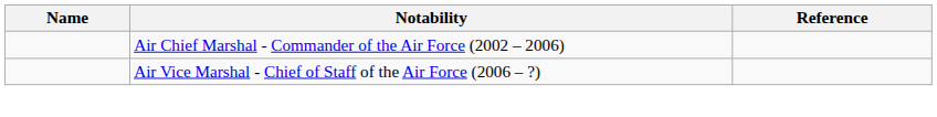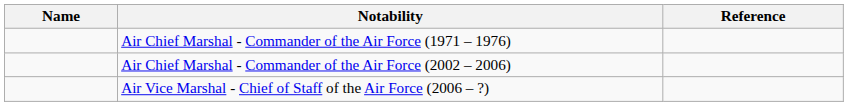 <table class="wikitable sortable" style="width:100%">
 <tr>
 <th style="width:*;">Name</th>
 <th style="width:65%;" class="unsortable">Notability</th>
 <th style="width:*;" class="unsortable">Reference</th>
+</tr>
+<tr>
+<td></td>
+<td><a href='#'>Air Chief Marshal</a> - <a href='#'>Commander of the Air Force</a> (1971 – 1976)</td>
+<td style="text-align:center;"></td>
 </tr>
 <tr>
 <td></td>
 <td><a href='#'>Air Chief Marshal</a> - <a href='#'>Commander of the Air Force</a>  (2002 – 2006)</td>
 <td style="text-align:center;"></td>
 </tr>
 <tr>
 <td></td>
 <td><a href='#'>Air Vice Marshal</a> - <a href='#'>Chief of Staff</a> of the <a href='#'>Air Force</a> (2006 – ?)</td>
 <td style="text-align:center;"></td>
 </tr>
 </table>
